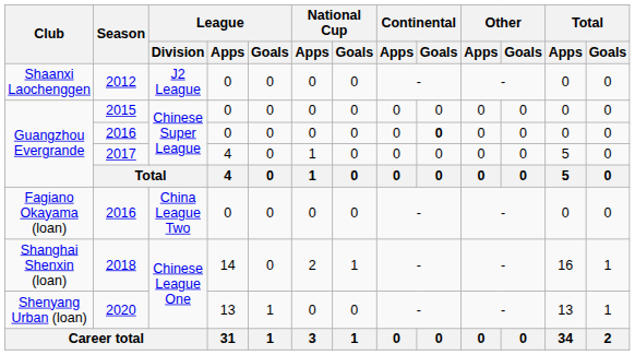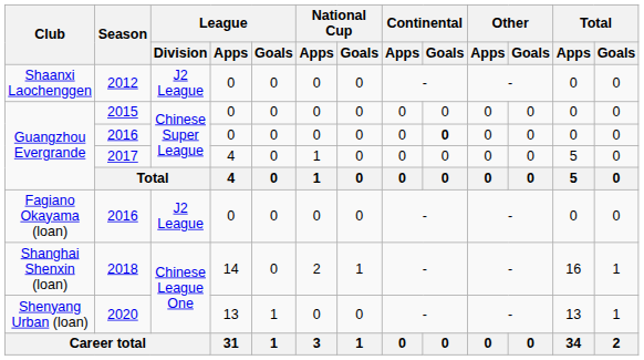 <table class="wikitable" style="text-align: center">
 <tr>
 <th rowspan="2">Club</th>
 <th rowspan="2">Season</th>
 <th colspan="3">League</th>
 <th colspan="2">National Cup</th>
 <th colspan="2">Continental</th>
 <th colspan="2">Other</th>
 <th colspan="2">Total</th>
 </tr>
 <tr>
 <th>Division</th>
 <th>Apps</th>
 <th>Goals</th>
 <th>Apps</th>
 <th>Goals</th>
 <th>Apps</th>
 <th>Goals</th>
 <th>Apps</th>
 <th>Goals</th>
 <th>Apps</th>
 <th>Goals</th>
 </tr>
 <tr>
 <td><a href='#'>Shaanxi Laochenggen</a></td>
 <td><a href='#'>2012</a></td>
 <td><a href='#'>J2 League</a></td>
 <td>0</td>
 <td>0</td>
 <td>0</td>
 <td>0</td>
 <td colspan="2">-</td>
 <td colspan="2">-</td>
 <td>0</td>
 <td>0</td>
 </tr>
 <tr>
 <td rowspan=4><a href='#'>Guangzhou Evergrande</a></td>
 <td><a href='#'>2015</a></td>
 <td rowspan=3><a href='#'>Chinese Super League</a></td>
 <td>0</td>
 <td>0</td>
 <td>0</td>
 <td>0</td>
 <td>0</td>
 <td>0</td>
 <td>0</td>
 <td>0</td>
 <td>0</td>
 <td>0</td>
 </tr>
 <tr>
 <td><a href='#'>2016</a></td>
 <td>0</td>
 <td>0</td>
 <td>0</td>
 <td>0</td>
 <td>0</td>
 <td><strong>0</strong></td>
 <td>0</td>
 <td>0</td>
 <td>0</td>
 <td>0</td>
 </tr>
 <tr>
 <td><a href='#'>2017</a></td>
 <td>4</td>
 <td>0</td>
 <td>1</td>
 <td>0</td>
 <td>0</td>
 <td>0</td>
 <td>0</td>
 <td>0</td>
 <td>5</td>
 <td>0</td>
 </tr>
 <tr>
 <th colspan=2>Total</th>
 <th>4</th>
 <th>0</th>
 <th>1</th>
 <th>0</th>
 <th>0</th>
 <th>0</th>
 <th>0</th>
 <th>0</th>
 <th>5</th>
 <th>0</th>
 </tr>
 <tr>
 <td><a href='#'>Fagiano Okayama</a> (loan)</td>
 <td><a href='#'>2016</a></td>
-<td><a href='#'>China League Two</a></td>
+<td><a href='#'>J2 League</a></td>
 <td>0</td>
 <td>0</td>
 <td>0</td>
 <td>0</td>
 <td colspan="2">-</td>
 <td colspan="2">-</td>
 <td>0</td>
 <td>0</td>
 </tr>
 <tr>
 <td><a href='#'>Shanghai Shenxin</a> (loan)</td>
 <td><a href='#'>2018</a></td>
 <td rowspan=2><a href='#'>Chinese League One</a></td>
 <td>14</td>
 <td>0</td>
 <td>2</td>
 <td>1</td>
 <td colspan="2">-</td>
 <td colspan="2">-</td>
 <td>16</td>
 <td>1</td>
 </tr>
 <tr>
 <td><a href='#'>Shenyang Urban</a> (loan)</td>
 <td><a href='#'>2020</a></td>
 <td>13</td>
 <td>1</td>
 <td>0</td>
 <td>0</td>
 <td colspan="2">-</td>
 <td colspan="2">-</td>
 <td>13</td>
 <td>1</td>
 </tr>
 <tr>
 <th colspan=3>Career total</th>
 <th>31</th>
 <th>1</th>
 <th>3</th>
 <th>1</th>
 <th>0</th>
 <th>0</th>
 <th>0</th>
 <th>0</th>
 <th>34</th>
 <th>2</th>
 </tr>
 </table>
